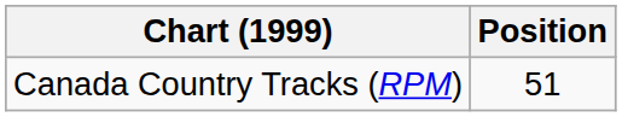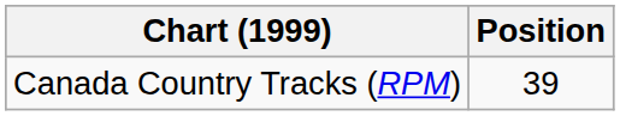 <table class="wikitable">
 <tr>
 <th scope="col">Chart (1999)</th>
 <th scope="col">Position</th>
 </tr>
 <tr>
 <td>Canada Country Tracks (<em><a href='#'>RPM</a></em>)</td>
-<td align="center">51</td>
+<td align="center">39</td>
 </tr>
 </table>
